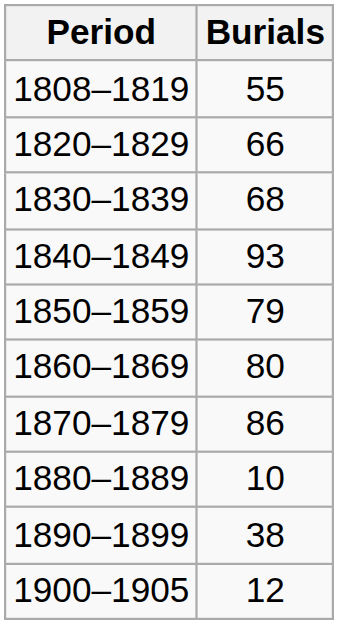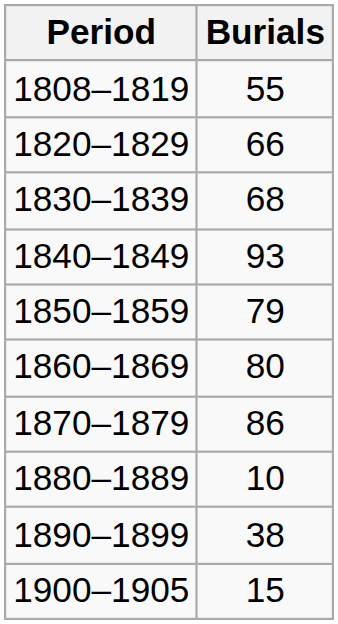 <table class="wikitable" style="text-align:center;">
 <tr>
 <th>Period</th>
 <th>Burials</th>
 </tr>
 <tr>
 <td>1808–1819</td>
 <td>55</td>
 </tr>
 <tr>
 <td>1820–1829</td>
 <td>66</td>
 </tr>
 <tr>
 <td>1830–1839</td>
 <td>68</td>
 </tr>
 <tr>
 <td>1840–1849</td>
 <td>93</td>
 </tr>
 <tr>
 <td>1850–1859</td>
 <td>79</td>
 </tr>
 <tr>
 <td>1860–1869</td>
 <td>80</td>
 </tr>
 <tr>
 <td>1870–1879</td>
 <td>86</td>
 </tr>
 <tr>
 <td>1880–1889</td>
 <td>10</td>
 </tr>
 <tr>
 <td>1890–1899</td>
 <td>38</td>
 </tr>
 <tr>
 <td>1900–1905</td>
-<td>12</td>
+<td>15</td>
 </tr>
 </table>
